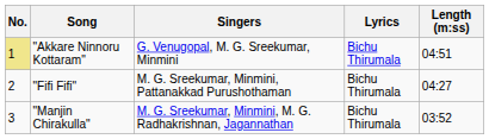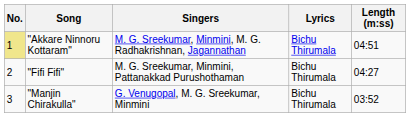 <table class="wikitable" style="font-size:95%;">
 <tr>
 <th>No.</th>
 <th>Song</th>
 <th>Singers</th>
 <th>Lyrics</th>
 <th>Length (m:ss)</th>
 </tr>
 <tr>
 <td style="background: khaki;">1</td>
 <td>"Akkare Ninnoru Kottaram"</td>
-<td><a href='#'>G. Venugopal</a>, M. G. Sreekumar, Minmini</td>
+<td><a href='#'>M. G. Sreekumar</a>, <a href='#'>Minmini</a>, M. G. Radhakrishnan, <a href='#'>Jagannathan</a></td>
 <td><a href='#'>Bichu Thirumala</a></td>
 <td>04:51</td>
 </tr>
 <tr>
 <td>2</td>
 <td>"Fifi Fifi"</td>
 <td>M. G. Sreekumar, Minmini, Pattanakkad Purushothaman</td>
 <td>Bichu Thirumala</td>
 <td>04:27</td>
 </tr>
 <tr>
 <td>3</td>
 <td>"Manjin Chirakulla"</td>
-<td><a href='#'>M. G. Sreekumar</a>, <a href='#'>Minmini</a>, M. G. Radhakrishnan, <a href='#'>Jagannathan</a></td>
+<td><a href='#'>G. Venugopal</a>, M. G. Sreekumar, Minmini</td>
 <td>Bichu Thirumala</td>
 <td>03:52</td>
 </tr>
 </table>
